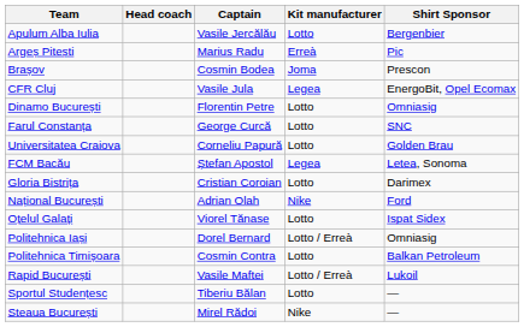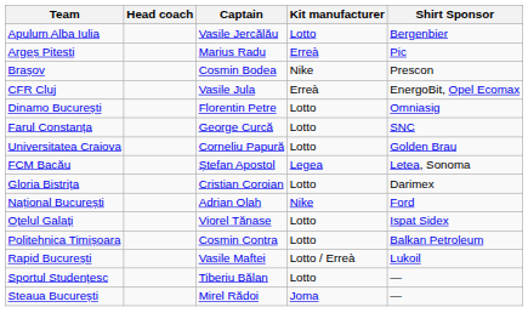 <table class="wikitable sortable" style="text-align: left;">
 <tr>
 <th>Team</th>
 <th>Head coach</th>
 <th>Captain</th>
 <th>Kit manufacturer</th>
 <th>Shirt Sponsor</th>
 </tr>
 <tr>
 <td><a href='#'>Apulum Alba Iulia</a></td>
 <td> </td>
 <td> <a href='#'>Vasile Jercălău</a></td>
 <td><a href='#'>Lotto</a></td>
 <td><a href='#'>Bergenbier</a></td>
 </tr>
 <tr>
 <td><a href='#'>Argeș Pitești</a></td>
 <td> </td>
 <td> <a href='#'>Marius Radu</a></td>
 <td><a href='#'>Erreà</a></td>
 <td><a href='#'>Pic</a></td>
 </tr>
 <tr>
 <td><a href='#'>Brașov</a></td>
 <td> </td>
 <td> <a href='#'>Cosmin Bodea</a></td>
-<td><a href='#'>Joma</a></td>
+<td>Nike</td>
 <td>Prescon</td>
 </tr>
 <tr>
 <td><a href='#'>CFR Cluj</a></td>
 <td> </td>
 <td> <a href='#'>Vasile Jula</a></td>
-<td><a href='#'>Legea</a></td>
+<td>Erreà</td>
 <td>EnergoBit, <a href='#'>Opel Ecomax</a></td>
 </tr>
 <tr>
 <td><a href='#'>Dinamo București</a></td>
 <td> </td>
 <td> <a href='#'>Florentin Petre</a></td>
 <td>Lotto</td>
 <td><a href='#'>Omniasig</a></td>
 </tr>
 <tr>
 <td><a href='#'>Farul Constanța</a></td>
 <td> </td>
 <td> <a href='#'>George Curcă</a></td>
 <td>Lotto</td>
 <td><a href='#'>SNC</a></td>
 </tr>
 <tr>
 <td><a href='#'>Universitatea Craiova</a></td>
 <td> </td>
 <td> <a href='#'>Corneliu Papură</a></td>
 <td>Lotto</td>
 <td><a href='#'>Golden Brau</a></td>
 </tr>
 <tr>
 <td><a href='#'>FCM Bacău</a></td>
 <td> </td>
 <td> <a href='#'>Ștefan Apostol</a></td>
 <td><a href='#'>Legea</a></td>
 <td><a href='#'>Letea</a>, Sonoma</td>
 </tr>
 <tr>
 <td><a href='#'>Gloria Bistrița</a></td>
 <td> </td>
 <td> <a href='#'>Cristian Coroian</a></td>
 <td>Lotto</td>
 <td>Darimex</td>
 </tr>
 <tr>
 <td><a href='#'>Național București</a></td>
 <td> </td>
 <td> <a href='#'>Adrian Olah</a></td>
 <td><a href='#'>Nike</a></td>
 <td><a href='#'>Ford</a></td>
 </tr>
 <tr>
 <td><a href='#'>Oțelul Galați</a></td>
 <td> </td>
 <td> <a href='#'>Viorel Tănase</a></td>
 <td>Lotto</td>
 <td><a href='#'>Ispat Sidex</a></td>
 </tr>
 <tr>
-<td><a href='#'>Politehnica Iași</a></td>
-<td> </td>
-<td> <a href='#'>Dorel Bernard</a></td>
-<td>Lotto / Erreà</td>
-<td>Omniasig</td>
-</tr>
-<tr>
 <td><a href='#'>Politehnica Timișoara</a></td>
 <td> </td>
 <td> <a href='#'>Cosmin Contra</a></td>
 <td>Lotto</td>
 <td><a href='#'>Balkan Petroleum</a></td>
 </tr>
 <tr>
 <td><a href='#'>Rapid București</a></td>
 <td> </td>
 <td> <a href='#'>Vasile Maftei</a></td>
 <td>Lotto / Erreà</td>
 <td><a href='#'>Lukoil</a></td>
 </tr>
 <tr>
 <td><a href='#'>Sportul Studențesc</a></td>
 <td> </td>
 <td> <a href='#'>Tiberiu Bălan</a></td>
 <td>Lotto</td>
 <td>—</td>
 </tr>
 <tr>
 <td><a href='#'>Steaua București</a></td>
 <td> </td>
 <td> <a href='#'>Mirel Rădoi</a></td>
-<td>Nike</td>
+<td><a href='#'>Joma</a></td>
 <td>—</td>
 </tr>
 </table>
